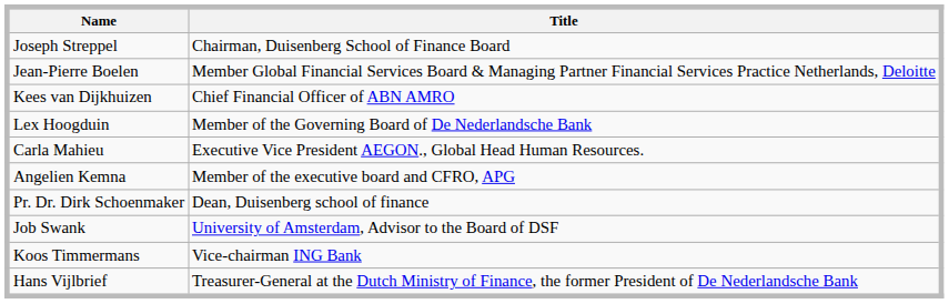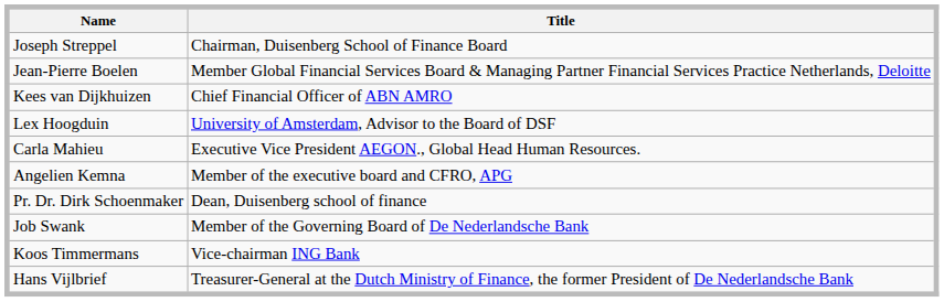 <table class="wikitable" style="border: 5px solid #BBB; margin: .96em 0 0 .9em;">
 <tr style="font-size: 86%;">
 <th>Name</th>
 <th>Title</th>
 </tr>
 <tr>
 <td>Joseph Streppel</td>
 <td>Chairman, Duisenberg School of Finance Board</td>
 </tr>
 <tr>
 <td>Jean-Pierre Boelen</td>
 <td>Member Global Financial Services Board & Managing Partner Financial Services Practice Netherlands, <a href='#'>Deloitte</a></td>
 </tr>
 <tr>
 <td>Kees van Dijkhuizen</td>
 <td>Chief Financial Officer of <a href='#'>ABN AMRO</a></td>
 </tr>
 <tr>
 <td>Lex Hoogduin</td>
-<td>Member of the Governing Board of <a href='#'>De Nederlandsche Bank</a></td>
+<td><a href='#'>University of Amsterdam</a>, Advisor to the Board of DSF </td>
 </tr>
 <tr>
 <td>Carla Mahieu</td>
 <td>Executive Vice President <a href='#'>AEGON</a>., Global Head Human Resources.</td>
 </tr>
 <tr>
 <td>Angelien Kemna</td>
 <td>Member of the executive board and CFRO, <a href='#'>APG</a></td>
 </tr>
 <tr>
 <td>Pr. Dr. Dirk Schoenmaker</td>
 <td>Dean,  Duisenberg school of finance </td>
 </tr>
 <tr>
 <td>Job Swank</td>
-<td><a href='#'>University of Amsterdam</a>, Advisor to the Board of DSF </td>
+<td>Member of the Governing Board of <a href='#'>De Nederlandsche Bank</a></td>
 </tr>
 <tr>
 <td>Koos Timmermans</td>
 <td>Vice-chairman <a href='#'>ING Bank</a></td>
 </tr>
 <tr>
 <td>Hans Vijlbrief</td>
 <td>Treasurer-General at the <a href='#'>Dutch Ministry of Finance</a>,  the former President of <a href='#'>De Nederlandsche Bank</a></td>
 </tr>
 </table>
